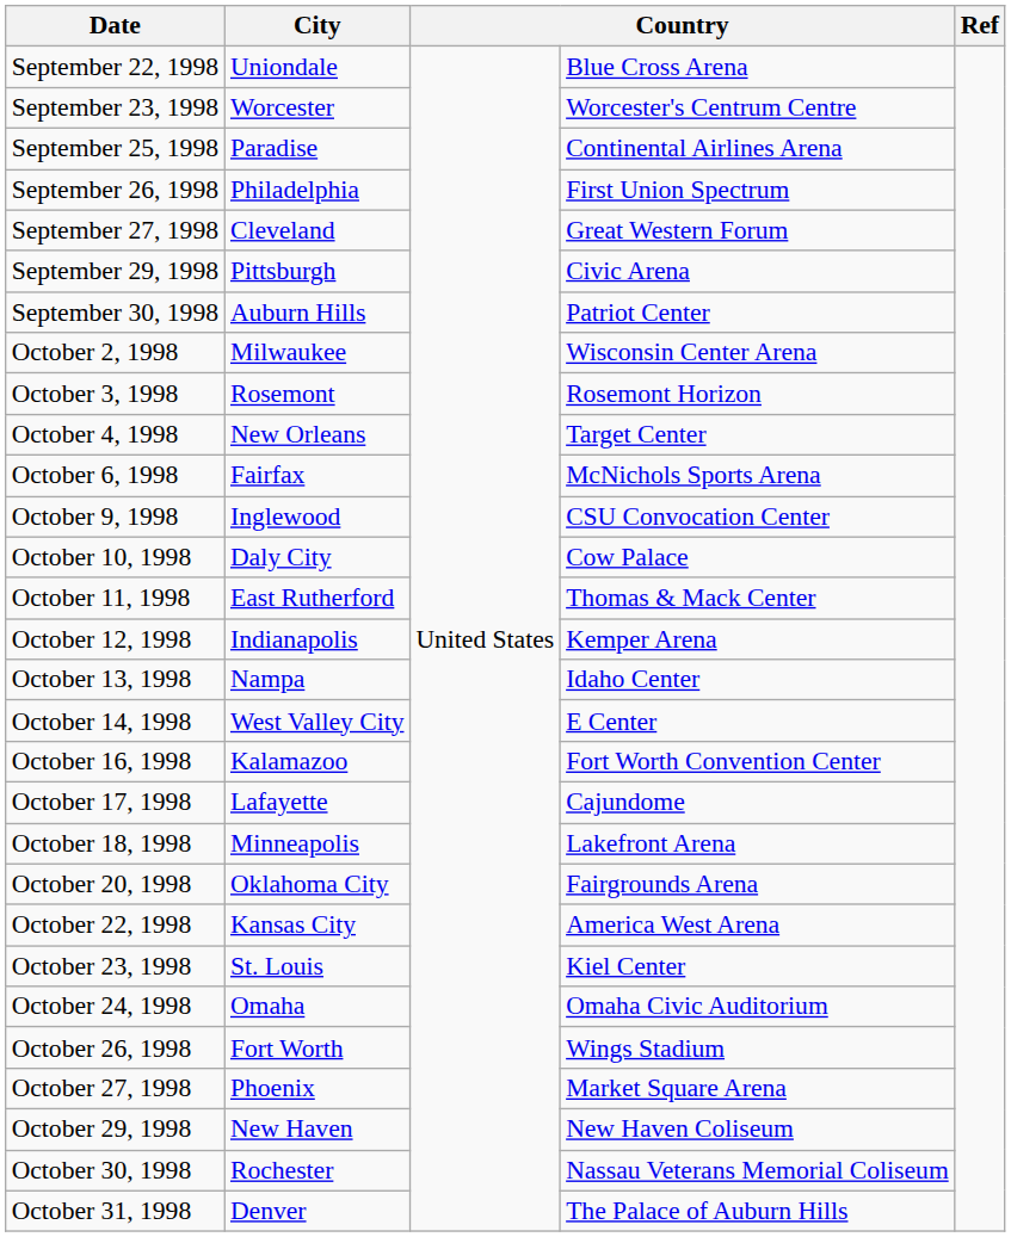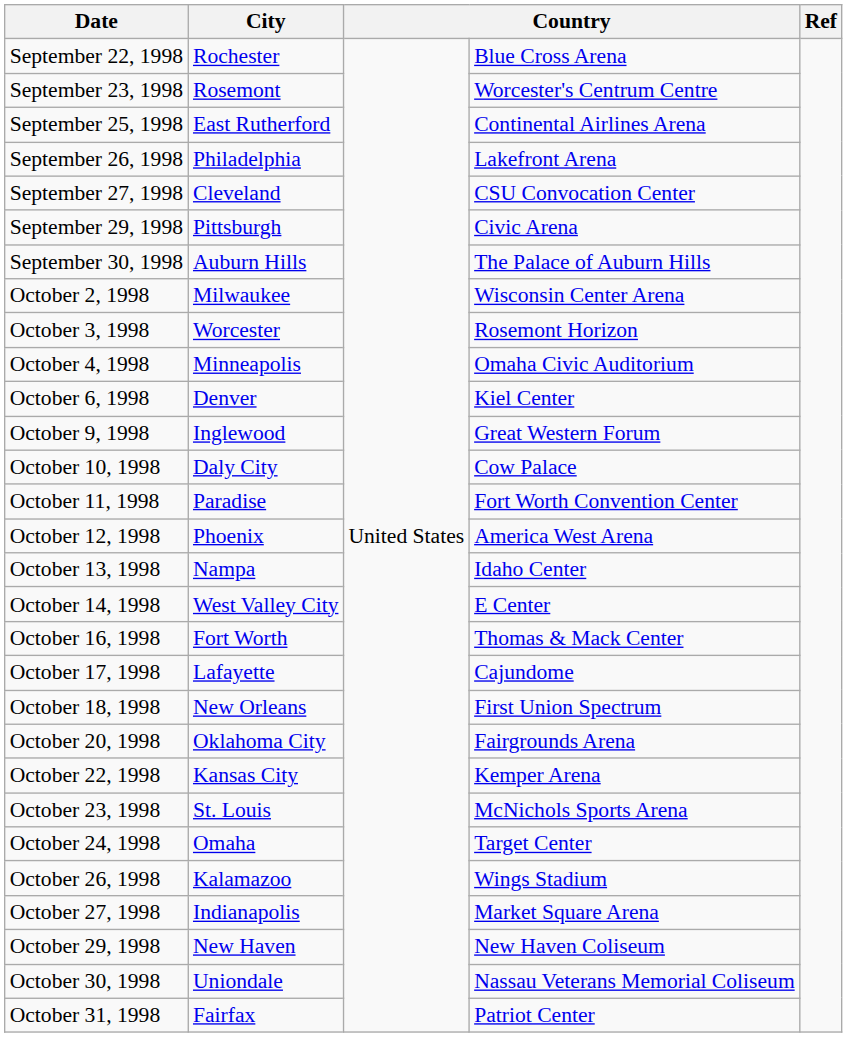 <table class="wikitable sortable">
 <tr>
 <th>Date</th>
 <th>City</th>
 <th colspan="2">Country</th>
 <th>Ref</th>
 </tr>
 <tr>
 <td>September 22, 1998</td>
-<td><a href='#'>Uniondale</a></td>
+<td><a href='#'>Rochester</a></td>
 <td rowspan="29">United States</td>
 <td><a href='#'>Blue Cross Arena</a></td>
 <td rowspan="29"></td>
 </tr>
 <tr>
 <td>September 23, 1998</td>
-<td><a href='#'>Worcester</a></td>
+<td><a href='#'>Rosemont</a></td>
 <td><a href='#'>Worcester's Centrum Centre</a></td>
 </tr>
 <tr>
 <td>September 25, 1998</td>
-<td><a href='#'>Paradise</a></td>
+<td><a href='#'>East Rutherford</a></td>
 <td><a href='#'>Continental Airlines Arena</a></td>
 </tr>
 <tr>
 <td>September 26, 1998</td>
 <td><a href='#'>Philadelphia</a></td>
-<td><a href='#'>First Union Spectrum</a></td>
+<td><a href='#'>Lakefront Arena</a></td>
 </tr>
 <tr>
 <td>September 27, 1998</td>
 <td><a href='#'>Cleveland</a></td>
-<td><a href='#'>Great Western Forum</a></td>
+<td><a href='#'>CSU Convocation Center</a></td>
 </tr>
 <tr>
 <td>September 29, 1998</td>
 <td><a href='#'>Pittsburgh</a></td>
 <td><a href='#'>Civic Arena</a></td>
 </tr>
 <tr>
 <td>September 30, 1998</td>
 <td><a href='#'>Auburn Hills</a></td>
-<td><a href='#'>Patriot Center</a></td>
+<td><a href='#'>The Palace of Auburn Hills</a></td>
 </tr>
 <tr>
 <td>October 2, 1998</td>
 <td><a href='#'>Milwaukee</a></td>
 <td><a href='#'>Wisconsin Center Arena</a></td>
 </tr>
 <tr>
 <td>October 3, 1998</td>
-<td><a href='#'>Rosemont</a></td>
+<td><a href='#'>Worcester</a></td>
 <td><a href='#'>Rosemont Horizon</a></td>
 </tr>
 <tr>
 <td>October 4, 1998</td>
-<td><a href='#'>New Orleans</a></td>
-<td><a href='#'>Target Center</a></td>
+<td><a href='#'>Minneapolis</a></td>
+<td><a href='#'>Omaha Civic Auditorium</a></td>
 </tr>
 <tr>
 <td>October 6, 1998</td>
-<td><a href='#'>Fairfax</a></td>
-<td><a href='#'>McNichols Sports Arena</a></td>
+<td><a href='#'>Denver</a></td>
+<td><a href='#'>Kiel Center</a></td>
 </tr>
 <tr>
 <td>October 9, 1998</td>
 <td><a href='#'>Inglewood</a></td>
-<td><a href='#'>CSU Convocation Center</a></td>
+<td><a href='#'>Great Western Forum</a></td>
 </tr>
 <tr>
 <td>October 10, 1998</td>
 <td><a href='#'>Daly City</a></td>
 <td><a href='#'>Cow Palace</a></td>
 </tr>
 <tr>
 <td>October 11, 1998</td>
-<td><a href='#'>East Rutherford</a></td>
-<td><a href='#'>Thomas & Mack Center</a></td>
+<td><a href='#'>Paradise</a></td>
+<td><a href='#'>Fort Worth Convention Center</a></td>
 </tr>
 <tr>
 <td>October 12, 1998</td>
-<td><a href='#'>Indianapolis</a></td>
-<td><a href='#'>Kemper Arena</a></td>
+<td><a href='#'>Phoenix</a></td>
+<td><a href='#'>America West Arena</a></td>
 </tr>
 <tr>
 <td>October 13, 1998</td>
 <td><a href='#'>Nampa</a></td>
 <td><a href='#'>Idaho Center</a></td>
 </tr>
 <tr>
 <td>October 14, 1998</td>
 <td><a href='#'>West Valley City</a></td>
 <td><a href='#'>E Center</a></td>
 </tr>
 <tr>
 <td>October 16, 1998</td>
-<td><a href='#'>Kalamazoo</a></td>
-<td><a href='#'>Fort Worth Convention Center</a></td>
+<td><a href='#'>Fort Worth</a></td>
+<td><a href='#'>Thomas & Mack Center</a></td>
 </tr>
 <tr>
 <td>October 17, 1998</td>
 <td><a href='#'>Lafayette</a></td>
 <td><a href='#'>Cajundome</a></td>
 </tr>
 <tr>
 <td>October 18, 1998</td>
-<td><a href='#'>Minneapolis</a></td>
-<td><a href='#'>Lakefront Arena</a></td>
+<td><a href='#'>New Orleans</a></td>
+<td><a href='#'>First Union Spectrum</a></td>
 </tr>
 <tr>
 <td>October 20, 1998</td>
 <td><a href='#'>Oklahoma City</a></td>
 <td><a href='#'>Fairgrounds Arena</a></td>
 </tr>
 <tr>
 <td>October 22, 1998</td>
 <td><a href='#'>Kansas City</a></td>
-<td><a href='#'>America West Arena</a></td>
+<td><a href='#'>Kemper Arena</a></td>
 </tr>
 <tr>
 <td>October 23, 1998</td>
 <td><a href='#'>St. Louis</a></td>
-<td><a href='#'>Kiel Center</a></td>
+<td><a href='#'>McNichols Sports Arena</a></td>
 </tr>
 <tr>
 <td>October 24, 1998</td>
 <td><a href='#'>Omaha</a></td>
-<td><a href='#'>Omaha Civic Auditorium</a></td>
+<td><a href='#'>Target Center</a></td>
 </tr>
 <tr>
 <td>October 26, 1998</td>
-<td><a href='#'>Fort Worth</a></td>
+<td><a href='#'>Kalamazoo</a></td>
 <td><a href='#'>Wings Stadium</a></td>
 </tr>
 <tr>
 <td>October 27, 1998</td>
-<td><a href='#'>Phoenix</a></td>
+<td><a href='#'>Indianapolis</a></td>
 <td><a href='#'>Market Square Arena</a></td>
 </tr>
 <tr>
 <td>October 29, 1998</td>
 <td><a href='#'>New Haven</a></td>
 <td><a href='#'>New Haven Coliseum</a></td>
 </tr>
 <tr>
 <td>October 30, 1998</td>
-<td><a href='#'>Rochester</a></td>
+<td><a href='#'>Uniondale</a></td>
 <td><a href='#'>Nassau Veterans Memorial Coliseum</a></td>
 </tr>
 <tr>
 <td>October 31, 1998</td>
-<td><a href='#'>Denver</a></td>
-<td><a href='#'>The Palace of Auburn Hills</a></td>
+<td><a href='#'>Fairfax</a></td>
+<td><a href='#'>Patriot Center</a></td>
 </tr>
 </table>
